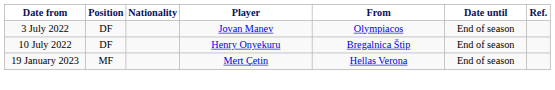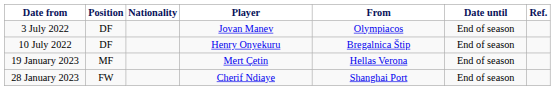 <table class="wikitable" style="text-align:center">
 <tr>
 <th style="background:#FFFFFF; color:#081159; width:120px;">Date from</th>
 <th style="background:#FFFFFF; color:#081159; width:50px;">Position</th>
 <th style="background:#FFFFFF; color:#081159; width:50px;">Nationality</th>
 <th style="background:#FFFFFF; color:#081159; width:200px;">Player</th>
 <th style="background:#FFFFFF; color:#081159; width:200px;">From</th>
 <th style="background:#FFFFFF; color:#081159; width:120px;">Date until</th>
 <th style="background:#FFFFFF; color:#081159; width:30px;">Ref.</th>
 </tr>
 <tr>
 <td>3 July 2022</td>
 <td>DF</td>
 <td></td>
 <td><a href='#'>Jovan Manev</a></td>
 <td> <a href='#'>Olympiacos</a></td>
 <td>End of season</td>
 <td></td>
 </tr>
 <tr>
 <td>10 July 2022</td>
 <td>DF</td>
 <td></td>
 <td><a href='#'>Henry Onyekuru</a></td>
 <td> <a href='#'>Bregalnica Štip</a></td>
 <td>End of season</td>
 <td></td>
 </tr>
 <tr>
 <td>19 January 2023</td>
 <td>MF</td>
 <td></td>
 <td><a href='#'>Mert Çetin</a></td>
 <td> <a href='#'>Hellas Verona</a></td>
 <td>End of season</td>
 <td></td>
 </tr>
+<tr>
+<td>28 January 2023</td>
+<td>FW</td>
+<td></td>
+<td><a href='#'>Cherif Ndiaye</a></td>
+<td> <a href='#'>Shanghai Port</a></td>
+<td>End of season</td>
+<td></td>
+</tr>
 </table>
